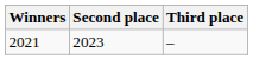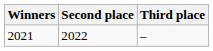 <table class="wikitable" border="1">
 <tr>
 <th>Winners</th>
 <th>Second place</th>
 <th>Third place</th>
 </tr>
 <tr>
 <td>2021</td>
-<td>2023</td>
+<td>2022</td>
 <td>–</td>
 </tr>
 </table>
